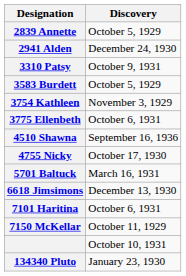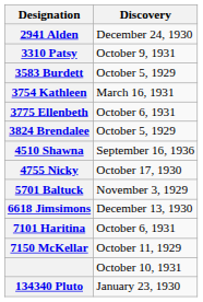 <table class="wikitable">
 <tr>
 <th scope="col">Designation</th>
 <th scope="col">Discovery</th>
-</tr>
-<tr>
-<th scope="row"><a href='#'>2839 Annette</a></th>
-<td>October 5, 1929</td>
 </tr>
 <tr>
 <th scope="row"><a href='#'>2941 Alden</a></th>
 <td>December 24, 1930</td>
 </tr>
 <tr>
 <th scope="row"><a href='#'>3310 Patsy</a></th>
 <td>October 9, 1931</td>
 </tr>
 <tr>
 <th scope="row"><a href='#'>3583 Burdett</a></th>
 <td>October 5, 1929</td>
 </tr>
 <tr>
 <th scope="row"><a href='#'>3754 Kathleen</a></th>
-<td>November 3, 1929</td>
+<td>March 16, 1931</td>
 </tr>
 <tr>
 <th scope="row"><a href='#'>3775 Ellenbeth</a></th>
 <td>October 6, 1931</td>
+</tr>
+<tr>
+<th scope="row"><a href='#'>3824 Brendalee</a></th>
+<td>October 5, 1929</td>
 </tr>
 <tr>
 <th scope="row"><a href='#'>4510 Shawna</a></th>
 <td>September 16, 1936</td>
 </tr>
 <tr>
 <th scope="row"><a href='#'>4755 Nicky</a></th>
 <td>October 17, 1930</td>
 </tr>
 <tr>
 <th scope="row"><a href='#'>5701 Baltuck</a></th>
-<td>March 16, 1931</td>
+<td>November 3, 1929</td>
 </tr>
 <tr>
 <th scope="row"><a href='#'>6618 Jimsimons</a></th>
 <td>December 13, 1930</td>
 </tr>
 <tr>
 <th scope="row"><a href='#'>7101 Haritina</a></th>
 <td>October 6, 1931</td>
 </tr>
 <tr>
 <th scope="row"><a href='#'>7150 McKellar</a></th>
 <td>October 11, 1929</td>
 </tr>
 <tr>
 <th scope="row"></th>
 <td>October 10, 1931</td>
 </tr>
 <tr>
 <th scope="row"><a href='#'>134340 Pluto</a></th>
 <td>January 23, 1930</td>
 </tr>
 </table>
